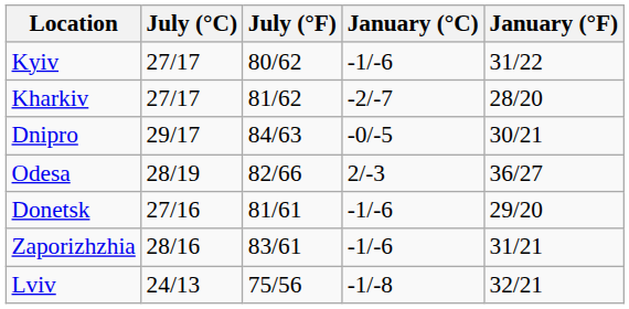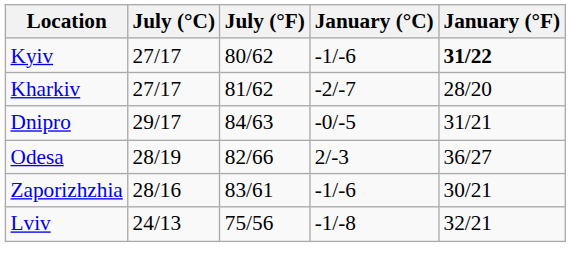 <table class="wikitable sortable" style="margin:auto;">
 <tr>
 <th>Location</th>
 <th>July (°C)</th>
 <th>July (°F)</th>
 <th>January (°C)</th>
 <th>January (°F)</th>
 </tr>
 <tr>
 <td><a href='#'>Kyiv</a></td>
 <td>27/17</td>
 <td>80/62</td>
 <td>-1/-6</td>
-<td>31/22</td>
+<td><strong>31/22</strong></td>
 </tr>
 <tr>
 <td><a href='#'>Kharkiv</a></td>
 <td>27/17</td>
 <td>81/62</td>
 <td>-2/-7</td>
 <td>28/20</td>
 </tr>
 <tr>
 <td><a href='#'>Dnipro</a></td>
 <td>29/17</td>
 <td>84/63</td>
 <td>-0/-5</td>
-<td>30/21</td>
+<td>31/21</td>
 </tr>
 <tr>
 <td><a href='#'>Odesa</a></td>
 <td>28/19</td>
 <td>82/66</td>
 <td>2/-3</td>
 <td>36/27</td>
 </tr>
 <tr>
-<td><a href='#'>Donetsk</a></td>
-<td>27/16</td>
-<td>81/61</td>
-<td>-1/-6</td>
-<td>29/20</td>
-</tr>
-<tr>
 <td><a href='#'>Zaporizhzhia</a></td>
 <td>28/16</td>
 <td>83/61</td>
 <td>-1/-6</td>
-<td>31/21</td>
+<td>30/21</td>
 </tr>
 <tr>
 <td><a href='#'>Lviv</a></td>
 <td>24/13</td>
 <td>75/56</td>
 <td>-1/-8</td>
 <td>32/21</td>
 </tr>
 </table>
